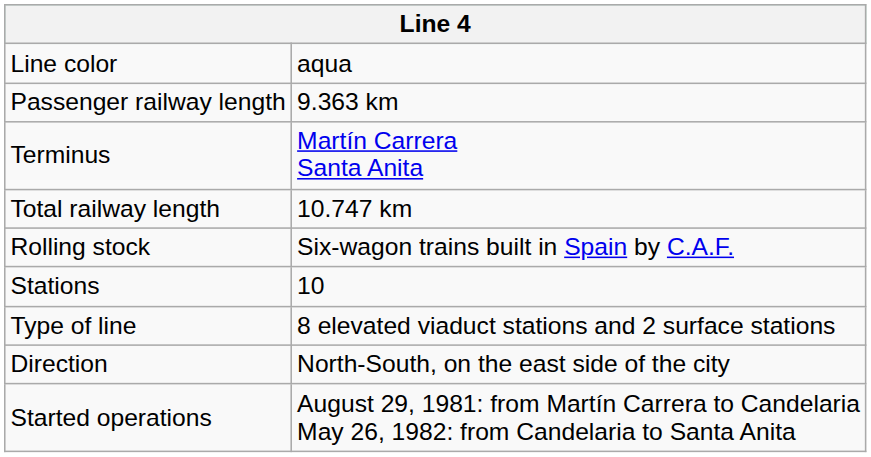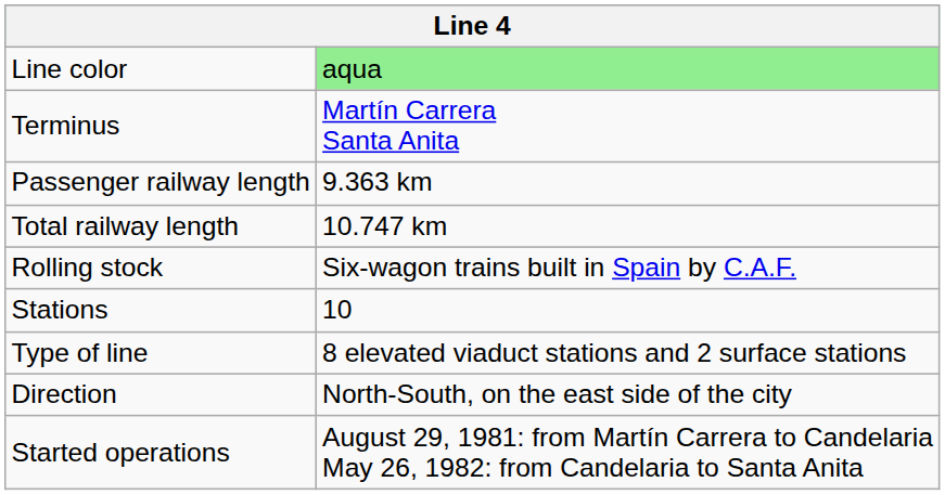 <table class="wikitable">
 <tr style="background:#95cfb7;">
 <th Colspan=2>Line 4</th>
 </tr>
 <tr>
 <td>Line color</td>
-<td>aqua</td>
+<td style="background: lightgreen;">aqua</td>
+</tr>
+<tr>
+<td>Terminus</td>
+<td><a href='#'>Martín Carrera</a> <br><a href='#'>Santa Anita</a></td>
 </tr>
 <tr>
 <td>Passenger railway length</td>
 <td>9.363 km</td>
-</tr>
-<tr>
-<td>Terminus</td>
-<td><a href='#'>Martín Carrera</a> <br><a href='#'>Santa Anita</a></td>
 </tr>
 <tr>
 <td>Total railway length</td>
 <td>10.747 km</td>
 </tr>
 <tr>
 <td>Rolling stock</td>
 <td>Six-wagon trains built in <a href='#'>Spain</a> by <a href='#'>C.A.F.</a></td>
 </tr>
 <tr>
 <td>Stations</td>
 <td>10</td>
 </tr>
 <tr>
 <td>Type of line</td>
 <td>8 elevated viaduct stations and 2 surface stations</td>
 </tr>
 <tr>
 <td>Direction</td>
 <td>North-South, on the east side of the city</td>
 </tr>
 <tr>
 <td>Started operations</td>
 <td>August 29, 1981: from Martín Carrera to Candelaria <br>May 26, 1982: from Candelaria to Santa Anita</td>
 </tr>
 </table>
